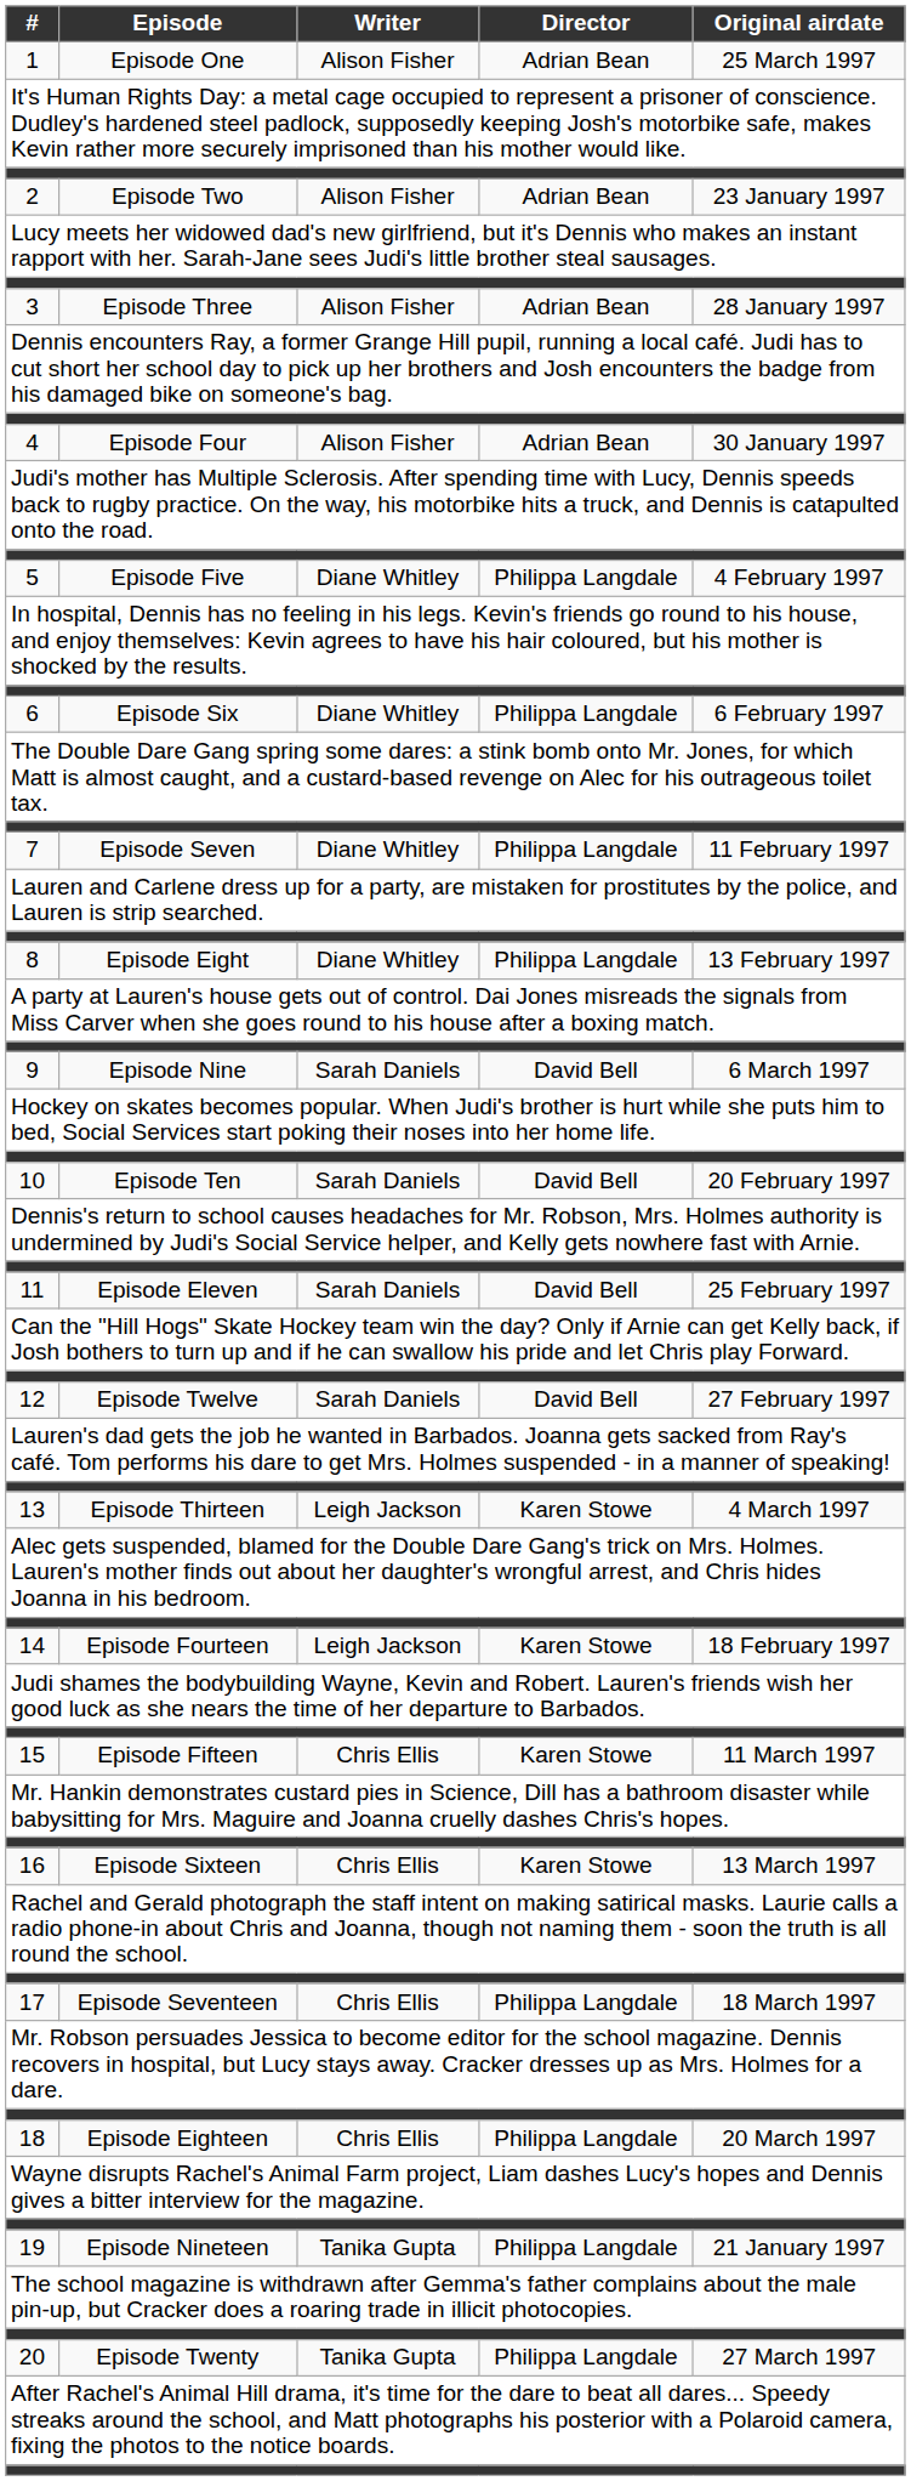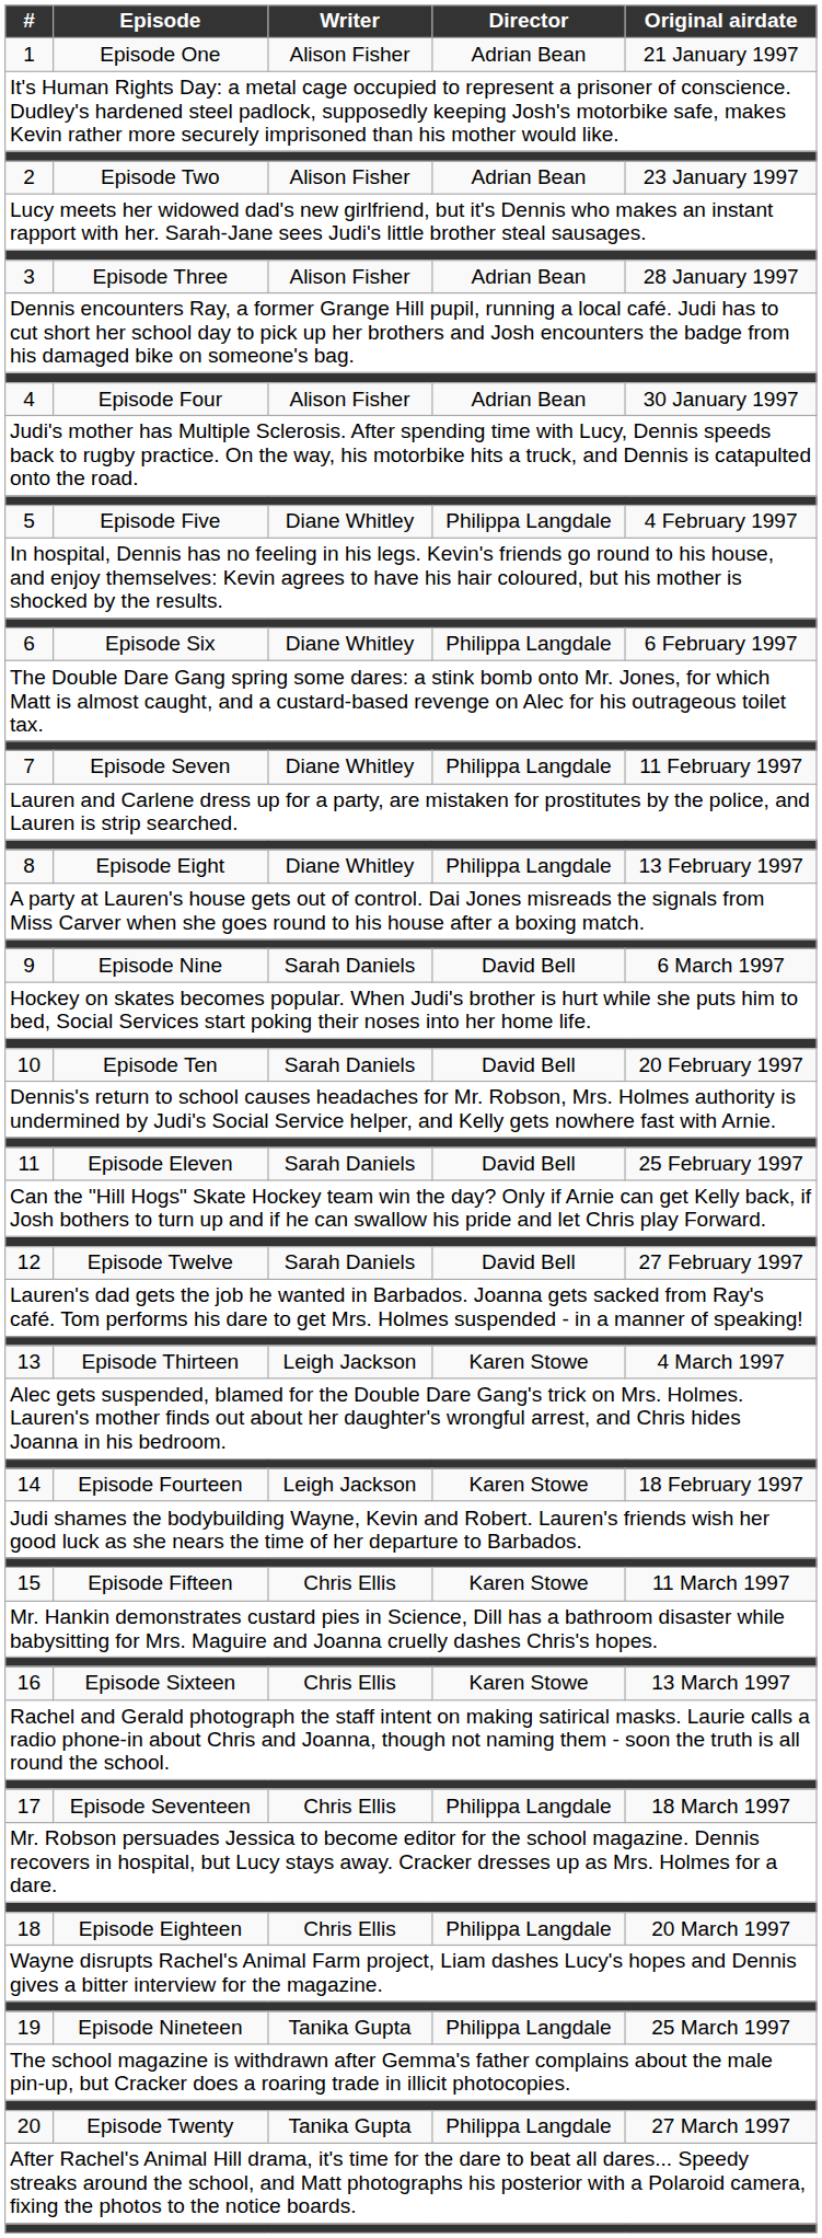 <table class="wikitable" style="width:100%;">
 <tr>
 <th style="background-color: #333333; color:white">#</th>
 <th style="background: #333333; color:white">Episode</th>
 <th style="background: #333333; color:white">Writer</th>
 <th style="background: #333333; color:white">Director</th>
 <th style="background: #333333; color:white">Original airdate</th>
 </tr>
 <tr>
 <td align="center">1</td>
 <td align="center">Episode One</td>
 <td align="center">Alison Fisher</td>
 <td align="center">Adrian Bean</td>
-<td align="center">25 March 1997</td>
+<td align="center">21 January 1997</td>
 </tr>
 <tr>
 <td style="background:white" colspan="5">It's Human Rights Day: a metal cage occupied to represent a prisoner of conscience. Dudley's hardened steel padlock, supposedly keeping Josh's motorbike safe, makes Kevin rather more securely imprisoned than his mother would like.</td>
 </tr>
 <tr style="background:#333333; height:2px">
 <td colspan="5"></td>
 </tr>
 <tr>
 <td align="center">2</td>
 <td align="center">Episode Two</td>
 <td align="center">Alison Fisher</td>
 <td align="center">Adrian Bean</td>
 <td align="center">23 January 1997</td>
 </tr>
 <tr>
 <td style="background:white" colspan="5">Lucy meets her widowed dad's new girlfriend, but it's Dennis who makes an instant rapport with her. Sarah-Jane sees Judi's little brother steal sausages.</td>
 </tr>
 <tr style="background:#333333; height:2px">
 <td colspan="5"></td>
 </tr>
 <tr>
 <td align="center">3</td>
 <td align="center">Episode Three</td>
 <td align="center">Alison Fisher</td>
 <td align="center">Adrian Bean</td>
 <td align="center">28 January 1997</td>
 </tr>
 <tr>
 <td style="background:white" colspan="5">Dennis encounters Ray, a former Grange Hill pupil, running a local café. Judi has to cut short her school day to pick up her brothers and Josh encounters the badge from his damaged bike on someone's bag.</td>
 </tr>
 <tr style="background:#333333; height:2px">
 <td colspan="5"></td>
 </tr>
 <tr>
 <td align="center">4</td>
 <td align="center">Episode Four</td>
 <td align="center">Alison Fisher</td>
 <td align="center">Adrian Bean</td>
 <td align="center">30 January 1997</td>
 </tr>
 <tr>
 <td style="background:white" colspan="5">Judi's mother has Multiple Sclerosis. After spending time with Lucy, Dennis speeds back to rugby practice. On the way, his motorbike hits a truck, and Dennis is catapulted onto the road.</td>
 </tr>
 <tr style="background:#333333; height:2px">
 <td colspan="5"></td>
 </tr>
 <tr>
 <td align="center">5</td>
 <td align="center">Episode Five</td>
 <td align="center">Diane Whitley</td>
 <td align="center">Philippa Langdale</td>
 <td align="center">4 February 1997</td>
 </tr>
 <tr>
 <td style="background:white" colspan="5">In hospital, Dennis has no feeling in his legs. Kevin's friends go round to his house, and enjoy themselves: Kevin agrees to have his hair coloured, but his mother is shocked by the results.</td>
 </tr>
 <tr style="background:#333333; height:2px">
 <td colspan="5"></td>
 </tr>
 <tr>
 <td align="center">6</td>
 <td align="center">Episode Six</td>
 <td align="center">Diane Whitley</td>
 <td align="center">Philippa Langdale</td>
 <td align="center">6 February 1997</td>
 </tr>
 <tr>
 <td style="background:white" colspan="5">The Double Dare Gang spring some dares: a stink bomb onto Mr. Jones, for which Matt is almost caught, and a custard-based revenge on Alec for his outrageous toilet tax.</td>
 </tr>
 <tr style="background:#333333; height:2px">
 <td colspan="5"></td>
 </tr>
 <tr>
 <td align="center">7</td>
 <td align="center">Episode Seven</td>
 <td align="center">Diane Whitley</td>
 <td align="center">Philippa Langdale</td>
 <td align="center">11 February 1997</td>
 </tr>
 <tr>
 <td style="background:white" colspan="5">Lauren and Carlene dress up for a party, are mistaken for prostitutes by the police, and Lauren is strip searched.</td>
 </tr>
 <tr style="background:#333333; height:2px">
 <td colspan="5"></td>
 </tr>
 <tr>
 <td align="center">8</td>
 <td align="center">Episode Eight</td>
 <td align="center">Diane Whitley</td>
 <td align="center">Philippa Langdale</td>
 <td align="center">13 February 1997</td>
 </tr>
 <tr>
 <td style="background:white" colspan="5">A party at Lauren's house gets out of control. Dai Jones misreads the signals from Miss Carver when she goes round to his house after a boxing match.</td>
 </tr>
 <tr style="background:#333333; height:2px">
 <td colspan="5"></td>
 </tr>
 <tr>
 <td align="center">9</td>
 <td align="center">Episode Nine</td>
 <td align="center">Sarah Daniels</td>
 <td align="center">David Bell</td>
 <td align="center">6 March 1997</td>
 </tr>
 <tr>
 <td style="background:white" colspan="5">Hockey on skates becomes popular. When Judi's brother is hurt while she puts him to bed, Social Services start poking their noses into her home life.</td>
 </tr>
 <tr style="background:#333333; height:2px">
 <td colspan="5"></td>
 </tr>
 <tr>
 <td align="center">10</td>
 <td align="center">Episode Ten</td>
 <td align="center">Sarah Daniels</td>
 <td align="center">David Bell</td>
 <td align="center">20 February 1997</td>
 </tr>
 <tr>
 <td style="background:white" colspan="5">Dennis's return to school causes headaches for Mr. Robson, Mrs. Holmes authority is undermined by Judi's Social Service helper, and Kelly gets nowhere fast with Arnie.</td>
 </tr>
 <tr style="background:#333333; height:2px">
 <td colspan="5"></td>
 </tr>
 <tr>
 <td align="center">11</td>
 <td align="center">Episode Eleven</td>
 <td align="center">Sarah Daniels</td>
 <td align="center">David Bell</td>
 <td align="center">25 February 1997</td>
 </tr>
 <tr>
 <td style="background:white" colspan="5">Can the "Hill Hogs" Skate Hockey team win the day? Only if Arnie can get Kelly back, if Josh bothers to turn up and if he can swallow his pride and let Chris play Forward.</td>
 </tr>
 <tr style="background:#333333; height:2px">
 <td colspan="5"></td>
 </tr>
 <tr>
 <td align="center">12</td>
 <td align="center">Episode Twelve</td>
 <td align="center">Sarah Daniels</td>
 <td align="center">David Bell</td>
 <td align="center">27 February 1997</td>
 </tr>
 <tr>
 <td style="background:white" colspan="5">Lauren's dad gets the job he wanted in Barbados. Joanna gets sacked from Ray's café. Tom performs his dare to get Mrs. Holmes suspended - in a manner of speaking!</td>
 </tr>
 <tr style="background:#333333; height:2px">
 <td colspan="5"></td>
 </tr>
 <tr>
 <td align="center">13</td>
 <td align="center">Episode Thirteen</td>
 <td align="center">Leigh Jackson</td>
 <td align="center">Karen Stowe</td>
 <td align="center">4 March 1997</td>
 </tr>
 <tr>
 <td style="background:white" colspan="5">Alec gets suspended, blamed for the Double Dare Gang's trick on Mrs. Holmes. Lauren's mother finds out about her daughter's wrongful arrest, and Chris hides Joanna in his bedroom.</td>
 </tr>
 <tr style="background:#333333; height:2px">
 <td colspan="5"></td>
 </tr>
 <tr>
 <td align="center">14</td>
 <td align="center">Episode Fourteen</td>
 <td align="center">Leigh Jackson</td>
 <td align="center">Karen Stowe</td>
 <td align="center">18 February 1997</td>
 </tr>
 <tr>
 <td style="background:white" colspan="5">Judi shames the bodybuilding Wayne, Kevin and Robert. Lauren's friends wish her good luck as she nears the time of her departure to Barbados.</td>
 </tr>
 <tr style="background:#333333; height:2px">
 <td colspan="5"></td>
 </tr>
 <tr>
 <td align="center">15</td>
 <td align="center">Episode Fifteen</td>
 <td align="center">Chris Ellis</td>
 <td align="center">Karen Stowe</td>
 <td align="center">11 March 1997</td>
 </tr>
 <tr>
 <td style="background:white" colspan="5">Mr. Hankin demonstrates custard pies in Science, Dill has a bathroom disaster while babysitting for Mrs. Maguire and Joanna cruelly dashes Chris's hopes.</td>
 </tr>
 <tr style="background:#333333; height:2px">
 <td colspan="5"></td>
 </tr>
 <tr>
 <td align="center">16</td>
 <td align="center">Episode Sixteen</td>
 <td align="center">Chris Ellis</td>
 <td align="center">Karen Stowe</td>
 <td align="center">13 March 1997</td>
 </tr>
 <tr>
 <td style="background:white" colspan="5">Rachel and Gerald photograph the staff intent on making satirical masks. Laurie calls a radio phone-in about Chris and Joanna, though not naming them - soon the truth is all round the school.</td>
 </tr>
 <tr style="background:#333333; height:2px">
 <td colspan="5"></td>
 </tr>
 <tr>
 <td align="center">17</td>
 <td align="center">Episode Seventeen</td>
 <td align="center">Chris Ellis</td>
 <td align="center">Philippa Langdale</td>
 <td align="center">18 March 1997</td>
 </tr>
 <tr>
 <td style="background:white" colspan="5">Mr. Robson persuades Jessica to become editor for the school magazine. Dennis recovers in hospital, but Lucy stays away. Cracker dresses up as Mrs. Holmes for a dare.</td>
 </tr>
 <tr style="background:#333333; height:2px">
 <td colspan="5"></td>
 </tr>
 <tr>
 <td align="center">18</td>
 <td align="center">Episode Eighteen</td>
 <td align="center">Chris Ellis</td>
 <td align="center">Philippa Langdale</td>
 <td align="center">20 March 1997</td>
 </tr>
 <tr>
 <td style="background:white" colspan="5">Wayne disrupts Rachel's Animal Farm project, Liam dashes Lucy's hopes and Dennis gives a bitter interview for the magazine.</td>
 </tr>
 <tr style="background:#333333; height:2px">
 <td colspan="5"></td>
 </tr>
 <tr>
 <td align="center">19</td>
 <td align="center">Episode Nineteen</td>
 <td align="center">Tanika Gupta</td>
 <td align="center">Philippa Langdale</td>
-<td align="center">21 January 1997</td>
+<td align="center">25 March 1997</td>
 </tr>
 <tr>
 <td style="background:white" colspan="5">The school magazine is withdrawn after Gemma's father complains about the male pin-up, but Cracker does a roaring trade in illicit photocopies.</td>
 </tr>
 <tr style="background:#333333; height:2px">
 <td colspan="5"></td>
 </tr>
 <tr>
 <td align="center">20</td>
 <td align="center">Episode Twenty</td>
 <td align="center">Tanika Gupta</td>
 <td align="center">Philippa Langdale</td>
 <td align="center">27 March 1997</td>
 </tr>
 <tr>
 <td style="background:white" colspan="5">After Rachel's Animal Hill drama, it's time for the dare to beat all dares... Speedy streaks around the school, and Matt photographs his posterior with a Polaroid camera, fixing the photos to the notice boards.</td>
 </tr>
 <tr style="background:#333333; height:2px">
 <td colspan="5"></td>
 </tr>
 </table>
